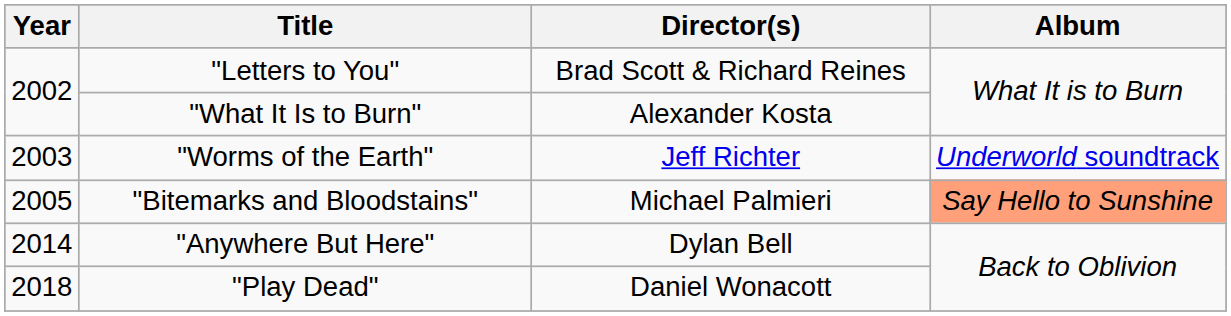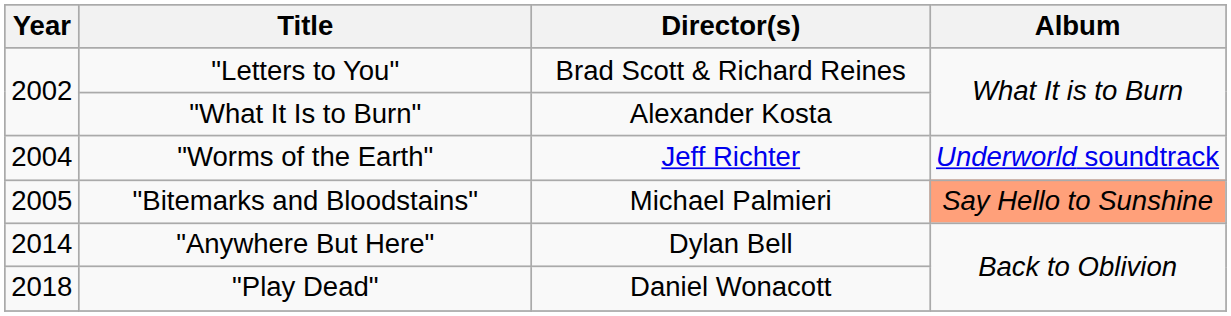 <table class="wikitable" style="text-align:center;">
 <tr>
 <th scope="col" style="width:2em;">Year</th>
 <th scope="col" style="width:16em;">Title</th>
 <th scope="col" style="width:14em;">Director(s)</th>
 <th>Album</th>
 </tr>
 <tr>
 <td rowspan="2">2002</td>
 <td>"Letters to You"</td>
 <td>Brad Scott & Richard Reines</td>
 <td rowspan="2"><em>What It is to Burn</em></td>
 </tr>
 <tr>
 <td>"What It Is to Burn"</td>
 <td>Alexander Kosta</td>
 </tr>
 <tr>
-<td>2003</td>
+<td>2004</td>
 <td>"Worms of the Earth"</td>
 <td><a href='#'>Jeff Richter</a></td>
 <td><a href='#'><em>Underworld</em> soundtrack</a></td>
 </tr>
 <tr>
 <td>2005</td>
 <td>"Bitemarks and Bloodstains"</td>
 <td>Michael Palmieri</td>
 <td style="background: lightsalmon;"><em>Say Hello to Sunshine</em></td>
 </tr>
 <tr>
 <td>2014</td>
 <td>"Anywhere But Here"</td>
 <td>Dylan Bell</td>
 <td rowspan="2"><em>Back to Oblivion</em></td>
 </tr>
 <tr>
 <td>2018</td>
 <td>"Play Dead"</td>
 <td>Daniel Wonacott</td>
 </tr>
 </table>
